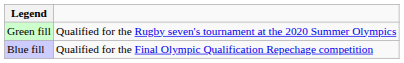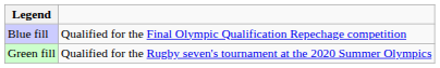 <table class="wikitable">
 <tr>
 <th>Legend</th>
 </tr>
 <tr>
+<td bgcolor=ccccff>Blue fill</td>
+<td>Qualified for the <a href='#'>Final Olympic Qualification Repechage competition</a></td>
+</tr>
+<tr>
 <td bgcolor=ccffcc>Green fill</td>
 <td>Qualified for the <a href='#'>Rugby seven's tournament at the 2020 Summer Olympics</a></td>
 </tr>
-<tr>
-<td bgcolor=ccccff>Blue fill</td>
-<td>Qualified for the <a href='#'>Final Olympic Qualification Repechage competition</a></td>
-</tr>
 </table>
